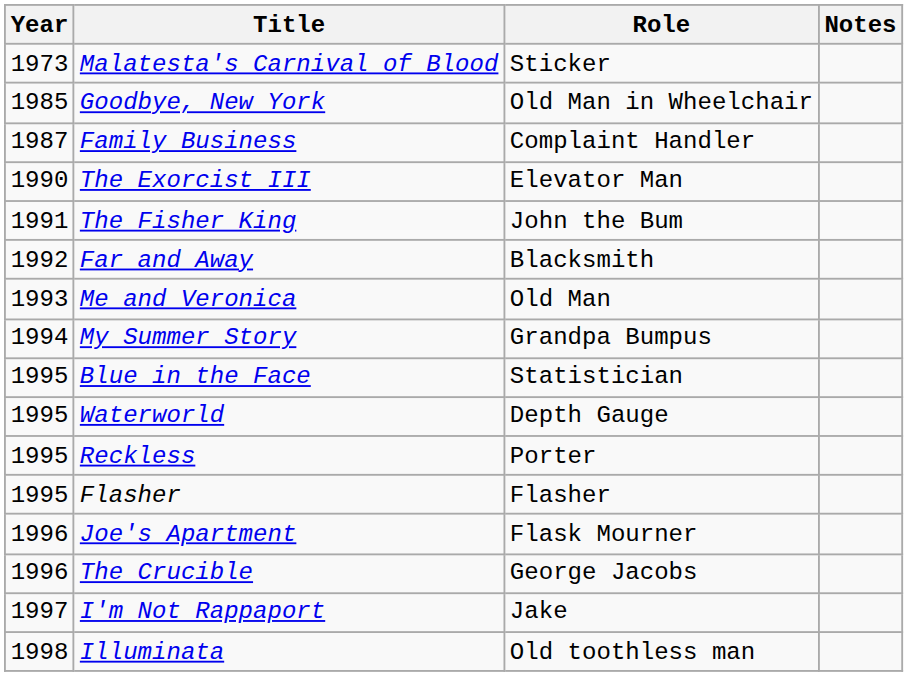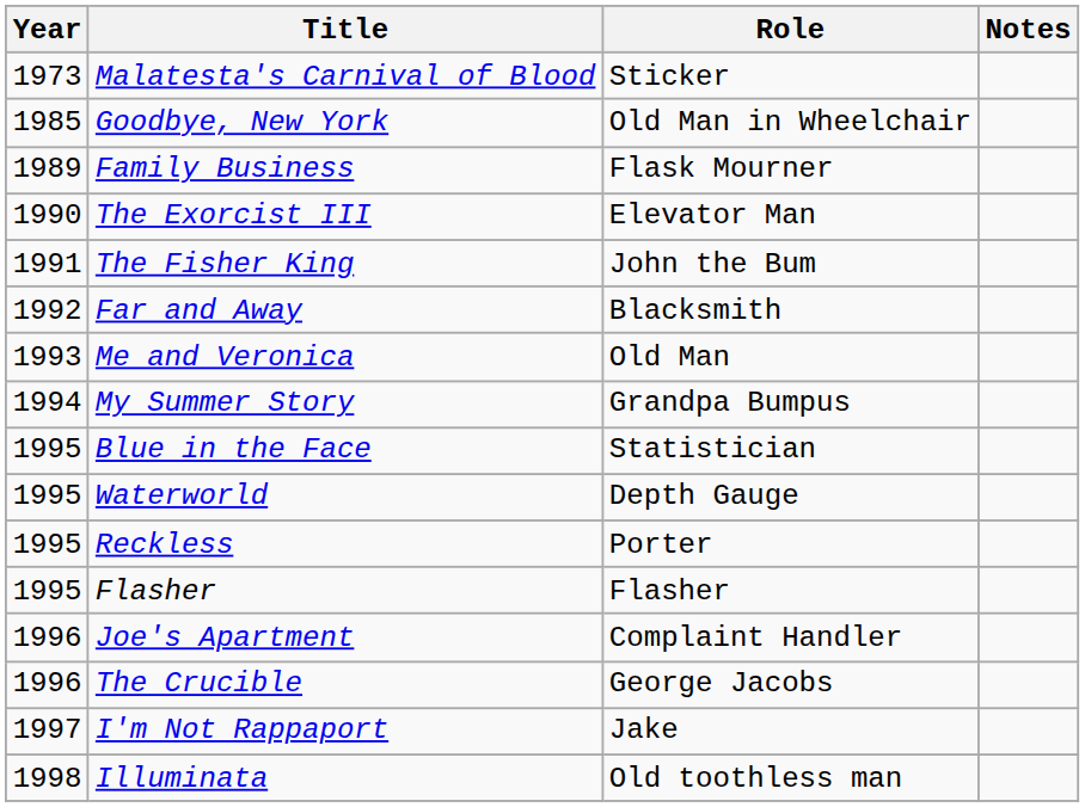 <table class="wikitable">
 <tr>
 <th>Year</th>
 <th>Title</th>
 <th>Role</th>
 <th>Notes</th>
 </tr>
 <tr>
 <td>1973</td>
 <td><em><a href='#'>Malatesta's Carnival of Blood</a></em></td>
 <td>Sticker</td>
 <td></td>
 </tr>
 <tr>
 <td>1985</td>
 <td><em><a href='#'>Goodbye, New York</a></em></td>
 <td>Old Man in Wheelchair</td>
 <td></td>
 </tr>
 <tr>
-<td>1987</td>
+<td>1989</td>
 <td><em><a href='#'>Family Business</a></em></td>
-<td>Complaint Handler</td>
+<td>Flask Mourner</td>
 <td></td>
 </tr>
 <tr>
 <td>1990</td>
 <td><em><a href='#'>The Exorcist III</a></em></td>
 <td>Elevator Man</td>
 <td></td>
 </tr>
 <tr>
 <td>1991</td>
 <td><em><a href='#'>The Fisher King</a></em></td>
 <td>John the Bum</td>
 <td></td>
 </tr>
 <tr>
 <td>1992</td>
 <td><em><a href='#'>Far and Away</a></em></td>
 <td>Blacksmith</td>
 <td></td>
 </tr>
 <tr>
 <td>1993</td>
 <td><em><a href='#'>Me and Veronica</a></em></td>
 <td>Old Man</td>
 <td></td>
 </tr>
 <tr>
 <td>1994</td>
 <td><em><a href='#'>My Summer Story</a></em></td>
 <td>Grandpa Bumpus</td>
 <td></td>
 </tr>
 <tr>
 <td>1995</td>
 <td><em><a href='#'>Blue in the Face</a></em></td>
 <td>Statistician</td>
 <td></td>
 </tr>
 <tr>
 <td>1995</td>
 <td><em><a href='#'>Waterworld</a></em></td>
 <td>Depth Gauge</td>
 <td></td>
 </tr>
 <tr>
 <td>1995</td>
 <td><em><a href='#'>Reckless</a></em></td>
 <td>Porter</td>
 <td></td>
 </tr>
 <tr>
 <td>1995</td>
 <td><em>Flasher</em></td>
 <td>Flasher</td>
 <td></td>
 </tr>
 <tr>
 <td>1996</td>
 <td><em><a href='#'>Joe's Apartment</a></em></td>
-<td>Flask Mourner</td>
+<td>Complaint Handler</td>
 <td></td>
 </tr>
 <tr>
 <td>1996</td>
 <td><em><a href='#'>The Crucible</a></em></td>
 <td>George Jacobs</td>
 <td></td>
 </tr>
 <tr>
 <td>1997</td>
 <td><em><a href='#'>I'm Not Rappaport</a></em></td>
 <td>Jake</td>
 <td></td>
 </tr>
 <tr>
 <td>1998</td>
 <td><em><a href='#'>Illuminata</a></em></td>
 <td>Old toothless man</td>
 <td></td>
 </tr>
 </table>
